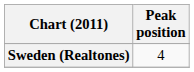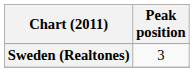 <table class="wikitable sortable plainrowheaders" style="text-align:center">
 <tr>
 <th scope="col">Chart (2011)</th>
 <th scope="col">Peak<br>position</th>
 </tr>
 <tr>
 </tr>
 <tr>
 </tr>
 <tr>
 <th scope="row">Sweden (Realtones)</th>
-<td align="center">4</td>
+<td align="center">3</td>
 </tr>
 <tr>
 </tr>
 </table>
